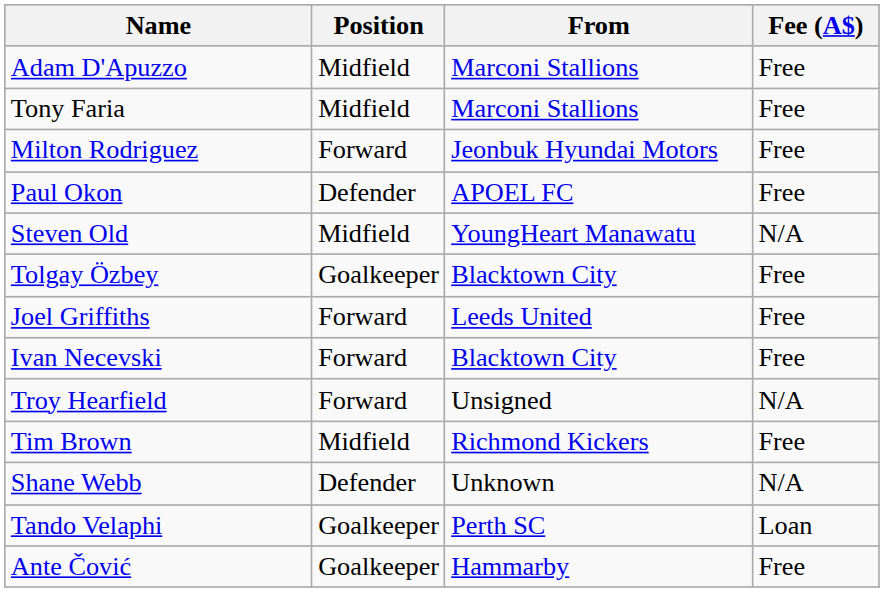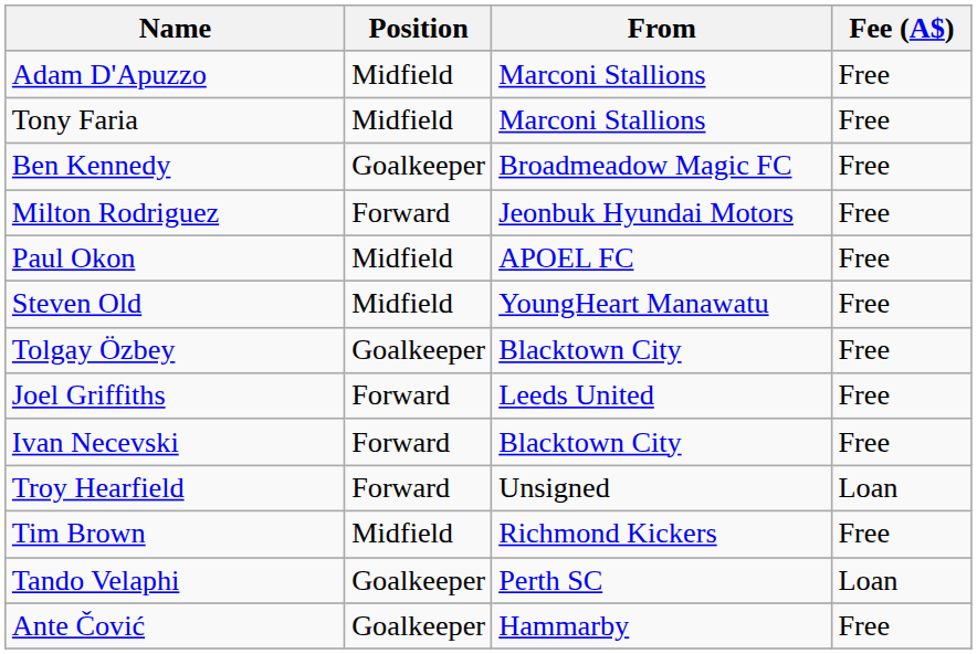 <table class="wikitable">
 <tr>
 <th width=180>Name</th>
 <th width=70>Position</th>
 <th width=180>From</th>
 <th width=70>Fee (<a href='#'>A$</a>)</th>
 </tr>
 <tr>
 <td> <a href='#'>Adam D'Apuzzo</a></td>
 <td>Midfield</td>
 <td> <a href='#'>Marconi Stallions</a></td>
 <td>Free</td>
 </tr>
 <tr>
 <td> Tony Faria</td>
 <td>Midfield</td>
 <td> <a href='#'>Marconi Stallions</a></td>
 <td>Free</td>
 </tr>
 <tr>
+<td> <a href='#'>Ben Kennedy</a></td>
+<td>Goalkeeper</td>
+<td> <a href='#'>Broadmeadow Magic FC</a></td>
+<td>Free</td>
+</tr>
+<tr>
 <td> <a href='#'>Milton Rodriguez</a></td>
 <td>Forward</td>
 <td> <a href='#'>Jeonbuk Hyundai Motors</a></td>
 <td>Free</td>
 </tr>
 <tr>
 <td> <a href='#'>Paul Okon</a></td>
-<td>Defender</td>
+<td>Midfield</td>
 <td> <a href='#'>APOEL FC</a></td>
 <td>Free</td>
 </tr>
 <tr>
 <td> <a href='#'>Steven Old</a></td>
 <td>Midfield</td>
 <td> <a href='#'>YoungHeart Manawatu</a></td>
-<td>N/A</td>
+<td>Free</td>
 </tr>
 <tr>
 <td> <a href='#'>Tolgay Özbey</a></td>
 <td>Goalkeeper</td>
 <td> <a href='#'>Blacktown City</a></td>
 <td>Free</td>
 </tr>
 <tr>
 <td> <a href='#'>Joel Griffiths</a></td>
 <td>Forward</td>
 <td> <a href='#'>Leeds United</a></td>
 <td>Free</td>
 </tr>
 <tr>
 <td> <a href='#'>Ivan Necevski</a></td>
 <td>Forward</td>
 <td> <a href='#'>Blacktown City</a></td>
 <td>Free</td>
 </tr>
 <tr>
 <td> <a href='#'>Troy Hearfield</a></td>
 <td>Forward</td>
 <td>Unsigned</td>
-<td>N/A</td>
+<td>Loan</td>
 </tr>
 <tr>
 <td> <a href='#'>Tim Brown</a></td>
 <td>Midfield</td>
 <td> <a href='#'>Richmond Kickers</a></td>
 <td>Free</td>
-</tr>
-<tr>
-<td> <a href='#'>Shane Webb</a></td>
-<td>Defender</td>
-<td>Unknown</td>
-<td>N/A</td>
 </tr>
 <tr>
 <td> <a href='#'>Tando Velaphi</a></td>
 <td>Goalkeeper</td>
 <td> <a href='#'>Perth SC</a></td>
 <td>Loan</td>
 </tr>
 <tr>
 <td> <a href='#'>Ante Čović</a></td>
 <td>Goalkeeper</td>
 <td> <a href='#'>Hammarby</a></td>
 <td>Free</td>
 </tr>
 </table>
